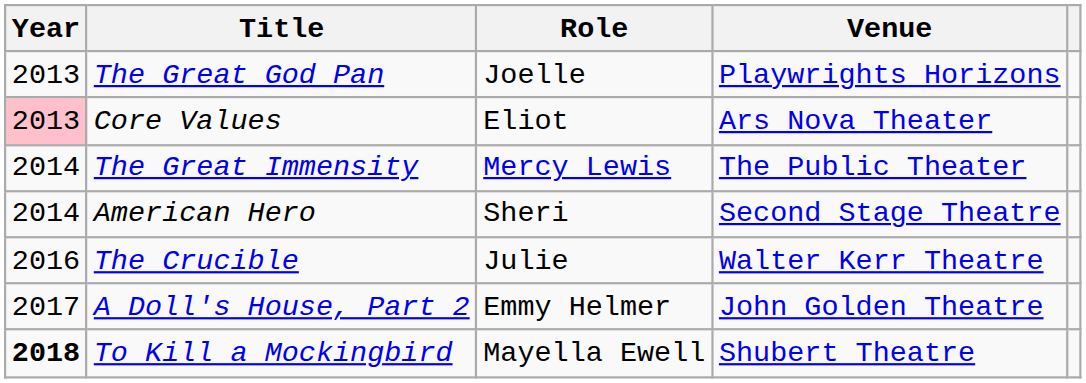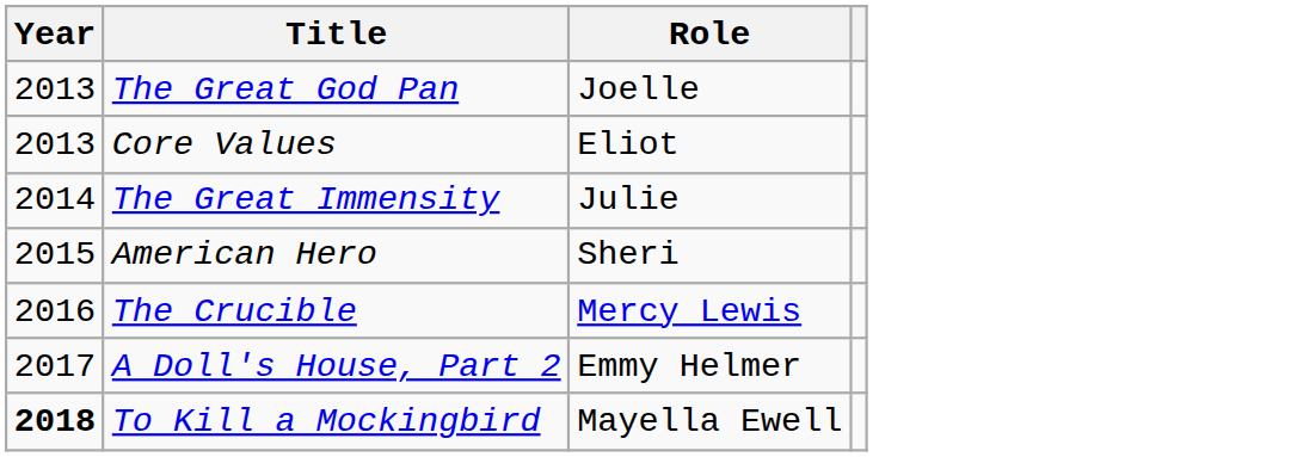 <table class="wikitable">
 <tr>
 <th>Year</th>
 <th>Title</th>
 <th>Role</th>
-<th>Venue</th>
 <th></th>
 </tr>
 <tr>
 <td>2013</td>
 <td><em><a href='#'>The Great God Pan</a></em></td>
 <td>Joelle</td>
-<td><a href='#'>Playwrights Horizons</a></td>
 <td style="text-align:center;"></td>
 </tr>
 <tr>
-<td style="background: pink;">2013</td>
+<td>2013</td>
 <td><em>Core Values</em></td>
 <td>Eliot</td>
-<td><a href='#'>Ars Nova Theater</a></td>
 <td style="text-align:center;"></td>
 </tr>
 <tr>
 <td>2014</td>
 <td><em><a href='#'>The Great Immensity</a></em></td>
-<td><a href='#'>Mercy Lewis</a></td>
-<td><a href='#'>The Public Theater</a></td>
+<td>Julie</td>
 <td style="text-align:center;"></td>
 </tr>
 <tr>
-<td>2014</td>
+<td>2015</td>
 <td><em>American Hero</em></td>
 <td>Sheri</td>
-<td><a href='#'>Second Stage Theatre</a></td>
 <td style="text-align:center;"></td>
 </tr>
 <tr>
 <td>2016</td>
 <td><em><a href='#'>The Crucible</a></em></td>
-<td>Julie</td>
-<td><a href='#'>Walter Kerr Theatre</a></td>
+<td><a href='#'>Mercy Lewis</a></td>
 <td style="text-align:center;"></td>
 </tr>
 <tr>
 <td>2017</td>
 <td><em><a href='#'>A Doll's House, Part 2</a></em></td>
 <td>Emmy Helmer</td>
-<td><a href='#'>John Golden Theatre</a></td>
 <td style="text-align:center;"></td>
 </tr>
 <tr>
 <td><strong>2018</strong></td>
 <td><em><a href='#'>To Kill a Mockingbird</a></em></td>
 <td>Mayella Ewell</td>
-<td><a href='#'>Shubert Theatre</a></td>
 <td style="text-align:center;"></td>
 </tr>
 </table>
